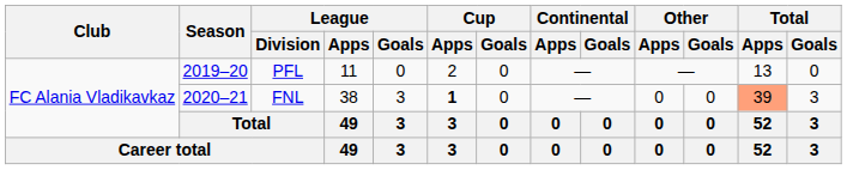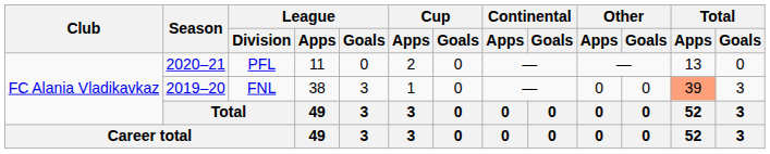 <table class="wikitable" style="text-align: center;">
 <tr>
 <th rowspan="2">Club</th>
 <th rowspan="2">Season</th>
 <th colspan="3">League</th>
 <th colspan="2">Cup</th>
 <th colspan="2">Continental</th>
 <th colspan="2">Other</th>
 <th colspan="2">Total</th>
 </tr>
 <tr>
 <th>Division</th>
 <th>Apps</th>
 <th>Goals</th>
 <th>Apps</th>
 <th>Goals</th>
 <th>Apps</th>
 <th>Goals</th>
 <th>Apps</th>
 <th>Goals</th>
 <th>Apps</th>
 <th>Goals</th>
 </tr>
 <tr>
 <td rowspan=3><a href='#'>FC Alania Vladikavkaz</a></td>
-<td><a href='#'>2019–20</a></td>
+<td><a href='#'>2020–21</a></td>
 <td><a href='#'>PFL</a></td>
 <td>11</td>
 <td>0</td>
 <td>2</td>
 <td>0</td>
 <td colspan="2">—</td>
 <td colspan="2">—</td>
 <td>13</td>
 <td>0</td>
 </tr>
 <tr>
-<td><a href='#'>2020–21</a></td>
+<td><a href='#'>2019–20</a></td>
 <td><a href='#'>FNL</a></td>
 <td>38</td>
 <td>3</td>
-<td><strong>1</strong></td>
+<td>1</td>
 <td>0</td>
 <td colspan="2">—</td>
 <td>0</td>
 <td>0</td>
 <td style="background: lightsalmon;">39</td>
 <td>3</td>
 </tr>
 <tr>
 <th colspan="2">Total</th>
 <th>49</th>
 <th>3</th>
 <th>3</th>
 <th>0</th>
 <th>0</th>
 <th>0</th>
 <th>0</th>
 <th>0</th>
 <th>52</th>
 <th>3</th>
 </tr>
 <tr>
 <th colspan="3">Career total</th>
 <th>49</th>
 <th>3</th>
 <th>3</th>
 <th>0</th>
 <th>0</th>
 <th>0</th>
 <th>0</th>
 <th>0</th>
 <th>52</th>
 <th>3</th>
 </tr>
 </table>
